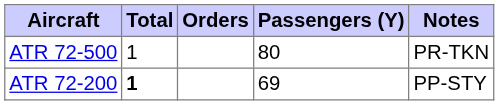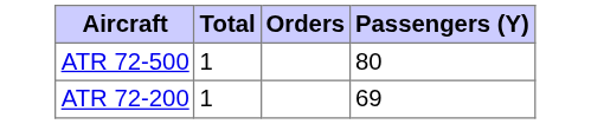 <table class="toccolours" border="1" cellpadding="3" style="margin:1em auto; border-collapse:collapse">
 <tr bgcolor=#ccccff>
 <th>Aircraft</th>
 <th>Total</th>
 <th>Orders</th>
 <th>Passengers (Y)</th>
-<th>Notes</th>
 </tr>
 <tr>
 <td><a href='#'>ATR 72-500</a></td>
 <td>1</td>
 <td></td>
 <td>80</td>
-<td>PR-TKN </td>
 </tr>
 <tr>
 <td><a href='#'>ATR 72-200</a></td>
-<td><strong>1</strong></td>
+<td>1</td>
 <td></td>
 <td>69</td>
-<td>PP-STY </td>
 </tr>
 </table>
